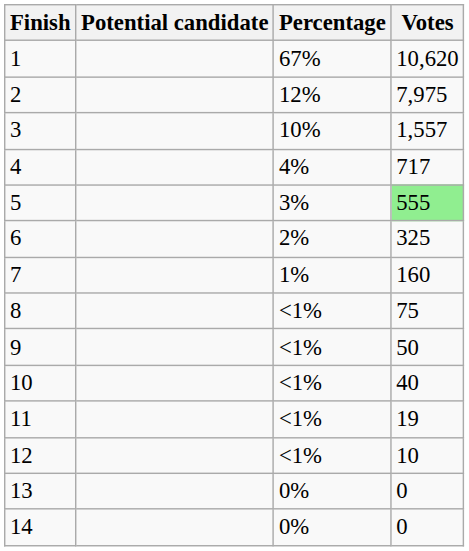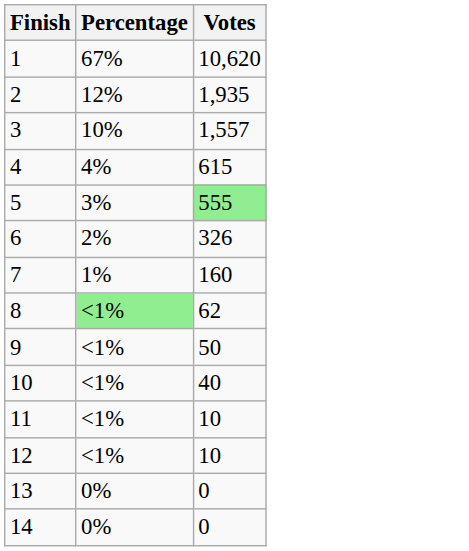 <table class="wikitable sortable">
 <tr>
 <th>Finish</th>
-<th>Potential candidate</th>
 <th>Percentage</th>
 <th>Votes</th>
 </tr>
 <tr>
 <td>1</td>
-<td></td>
 <td>67%</td>
 <td>10,620</td>
 </tr>
 <tr>
 <td>2</td>
-<td></td>
 <td>12%</td>
-<td>7,975</td>
+<td>1,935</td>
 </tr>
 <tr>
 <td>3</td>
-<td></td>
 <td>10%</td>
 <td>1,557</td>
 </tr>
 <tr>
 <td>4</td>
-<td></td>
 <td>4%</td>
-<td>717</td>
+<td>615</td>
 </tr>
 <tr>
 <td>5</td>
-<td></td>
 <td>3%</td>
 <td style="background: lightgreen;">555</td>
 </tr>
 <tr>
 <td>6</td>
-<td></td>
 <td>2%</td>
-<td>325</td>
+<td>326</td>
 </tr>
 <tr>
 <td>7</td>
-<td></td>
 <td>1%</td>
 <td>160</td>
 </tr>
 <tr>
 <td>8</td>
-<td></td>
-<td><1%</td>
-<td>75</td>
+<td style="background: lightgreen;"><1%</td>
+<td>62</td>
 </tr>
 <tr>
 <td>9</td>
-<td></td>
 <td><1%</td>
 <td>50</td>
 </tr>
 <tr>
 <td>10</td>
-<td></td>
 <td><1%</td>
 <td>40</td>
 </tr>
 <tr>
 <td>11</td>
-<td></td>
 <td><1%</td>
-<td>19</td>
+<td>10</td>
 </tr>
 <tr>
 <td>12</td>
-<td></td>
 <td><1%</td>
 <td>10</td>
 </tr>
 <tr>
 <td>13</td>
-<td></td>
 <td>0%</td>
 <td>0</td>
 </tr>
 <tr>
 <td>14</td>
-<td></td>
 <td>0%</td>
 <td>0</td>
 </tr>
 </table>
